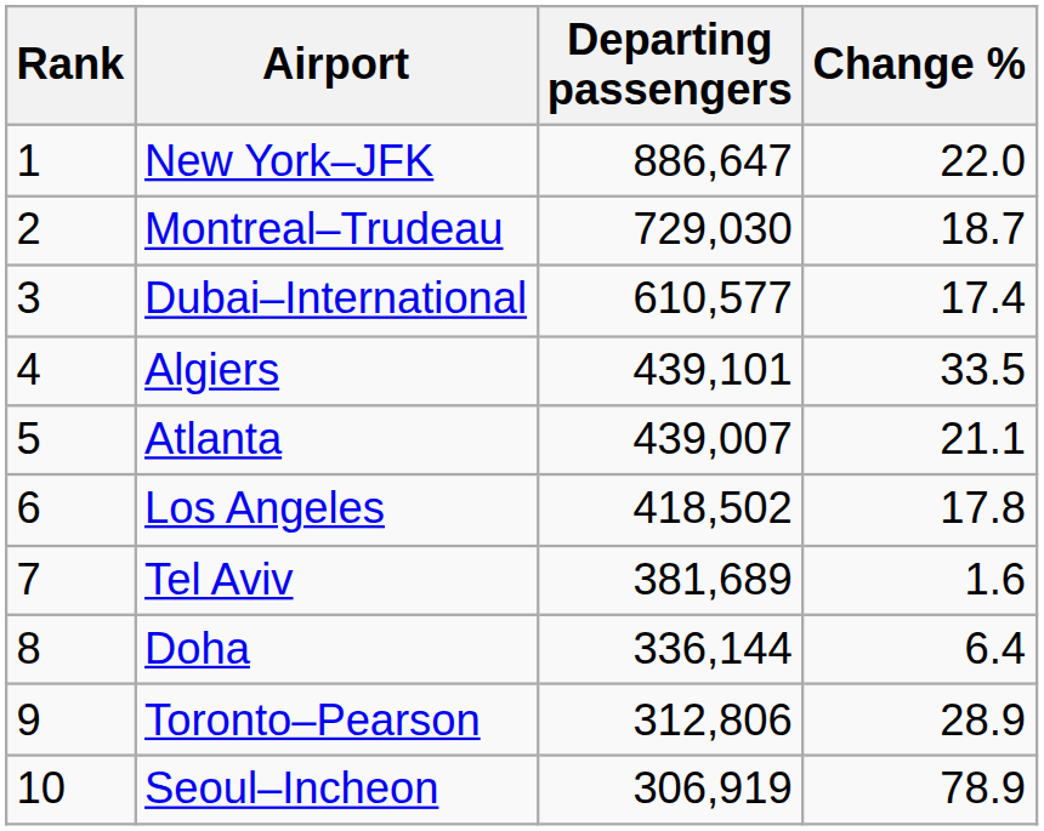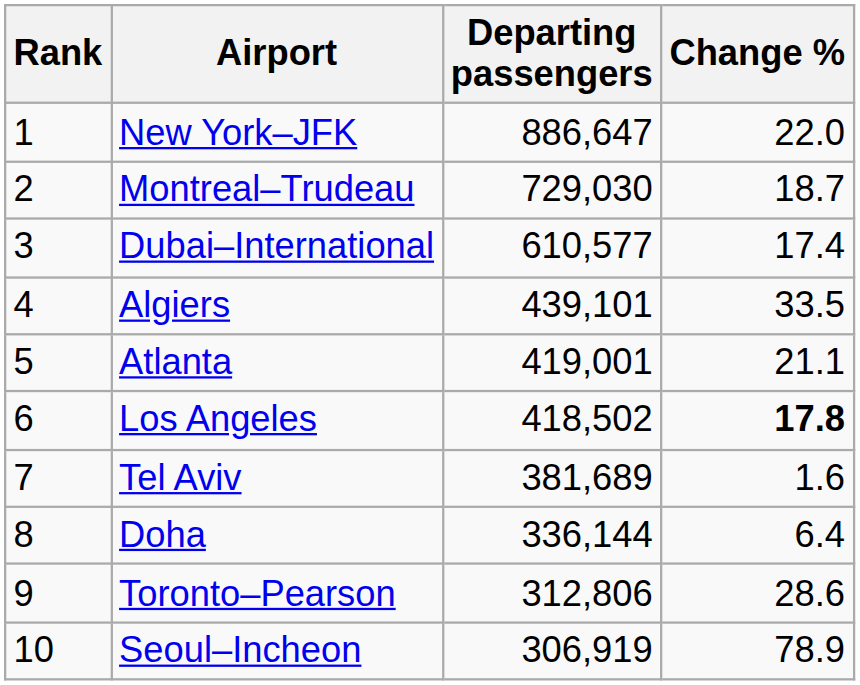 <table class="wikitable sortable">
 <tr>
 <th>Rank</th>
 <th>Airport</th>
 <th>Departing<br>passengers</th>
 <th>Change %</th>
 </tr>
 <tr>
 <td>1</td>
 <td><a href='#'>New York–JFK</a></td>
 <td style="text-align:right;">886,647</td>
 <td style="text-align:right;">22.0</td>
 </tr>
 <tr>
 <td>2</td>
 <td><a href='#'>Montreal–Trudeau</a></td>
 <td style="text-align:right;">729,030</td>
 <td style="text-align:right;">18.7</td>
 </tr>
 <tr>
 <td>3</td>
 <td><a href='#'>Dubai–International</a></td>
 <td style="text-align:right;">610,577</td>
 <td style="text-align:right;">17.4</td>
 </tr>
 <tr>
 <td>4</td>
 <td><a href='#'>Algiers</a></td>
 <td style="text-align:right;">439,101</td>
 <td style="text-align:right;">33.5</td>
 </tr>
 <tr>
 <td>5</td>
 <td><a href='#'>Atlanta</a></td>
-<td style="text-align:right;">439,007</td>
+<td style="text-align:right;">419,001</td>
 <td style="text-align:right;">21.1</td>
 </tr>
 <tr>
 <td>6</td>
 <td><a href='#'>Los Angeles</a></td>
 <td style="text-align:right;">418,502</td>
-<td style="text-align:right;">17.8</td>
+<td style="text-align:right;"><strong>17.8</strong></td>
 </tr>
 <tr>
 <td>7</td>
 <td><a href='#'>Tel Aviv</a></td>
 <td style="text-align:right;">381,689</td>
 <td style="text-align:right;">1.6</td>
 </tr>
 <tr>
 <td>8</td>
 <td><a href='#'>Doha</a></td>
 <td style="text-align:right;">336,144</td>
 <td style="text-align:right;">6.4</td>
 </tr>
 <tr>
 <td>9</td>
 <td><a href='#'>Toronto–Pearson</a></td>
 <td style="text-align:right;">312,806</td>
-<td style="text-align:right;">28.9</td>
+<td style="text-align:right;">28.6</td>
 </tr>
 <tr>
 <td>10</td>
 <td><a href='#'>Seoul–Incheon</a></td>
 <td style="text-align:right;">306,919</td>
 <td style="text-align:right;">78.9</td>
 </tr>
 </table>
